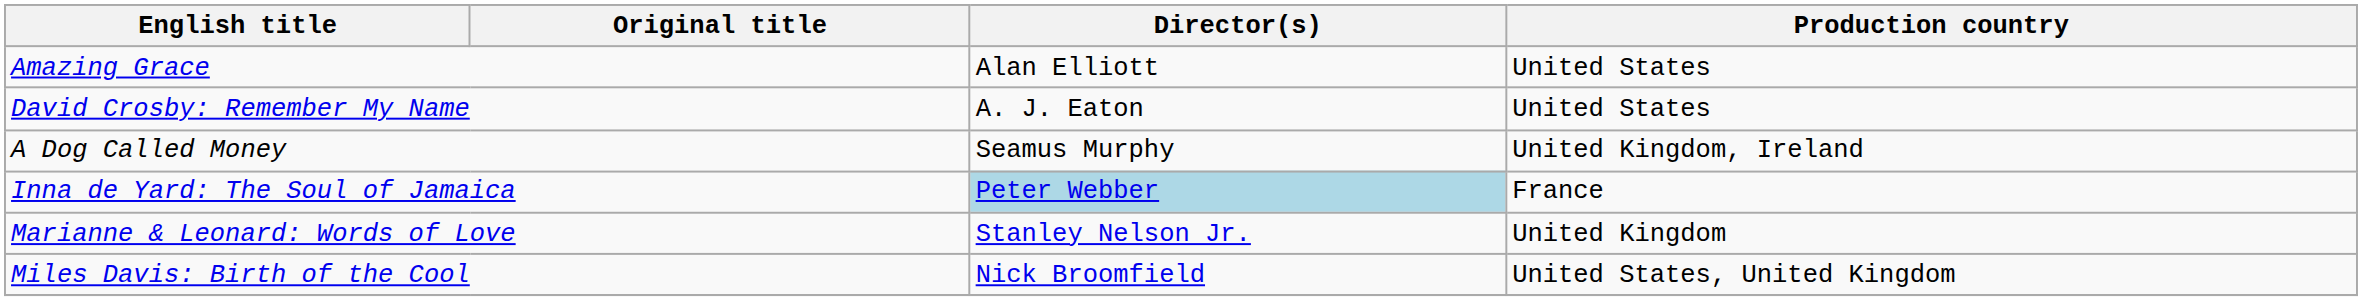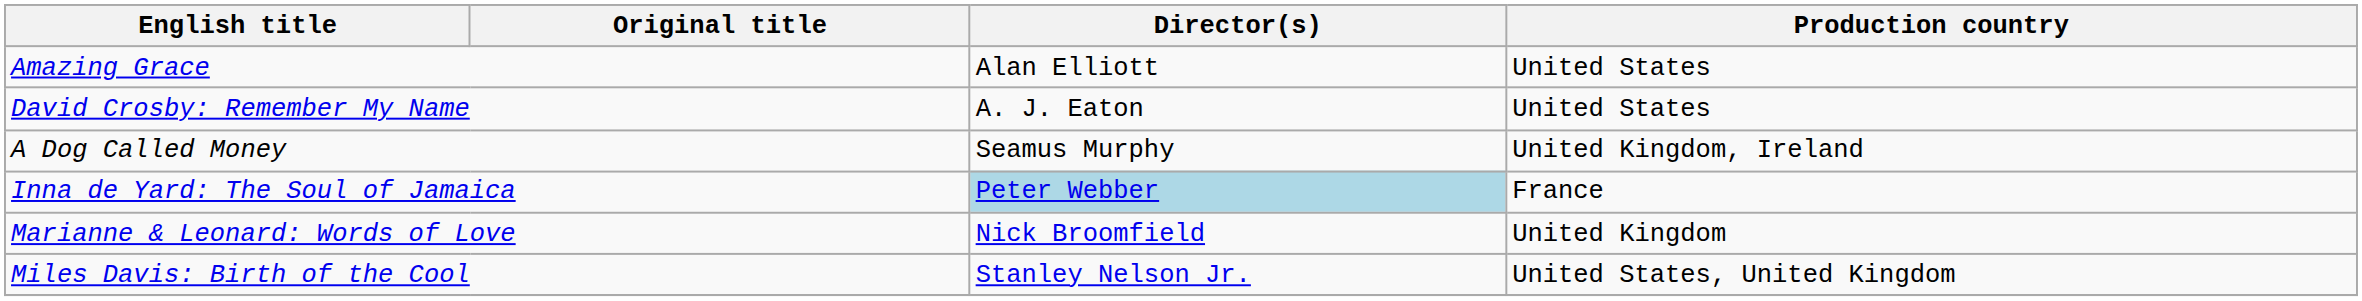 <table class="wikitable" style="width:95%; margin-bottom:2px">
 <tr>
 <th>English title</th>
 <th>Original title</th>
 <th>Director(s)</th>
 <th>Production country</th>
 </tr>
 <tr>
 <td colspan="2"><em><a href='#'>Amazing Grace</a></em></td>
 <td>Alan Elliott</td>
 <td>United States</td>
 </tr>
 <tr>
 <td colspan="2"><em><a href='#'>David Crosby: Remember My Name</a></em></td>
 <td>A. J. Eaton</td>
 <td>United States</td>
 </tr>
 <tr>
 <td colspan="2"><em>A Dog Called Money</em></td>
 <td>Seamus Murphy</td>
 <td>United Kingdom, Ireland</td>
 </tr>
 <tr>
 <td colspan="2"><em><a href='#'>Inna de Yard: The Soul of Jamaica</a></em></td>
 <td style="background: lightblue;"><a href='#'>Peter Webber</a></td>
 <td>France</td>
 </tr>
 <tr>
 <td colspan="2"><em><a href='#'>Marianne & Leonard: Words of Love</a></em></td>
-<td><a href='#'>Stanley Nelson Jr.</a></td>
+<td><a href='#'>Nick Broomfield</a></td>
 <td>United Kingdom</td>
 </tr>
 <tr>
 <td colspan="2"><em><a href='#'>Miles Davis: Birth of the Cool</a></em></td>
-<td><a href='#'>Nick Broomfield</a></td>
+<td><a href='#'>Stanley Nelson Jr.</a></td>
 <td>United States, United Kingdom</td>
 </tr>
 <tr>
 </tr>
 </table>
